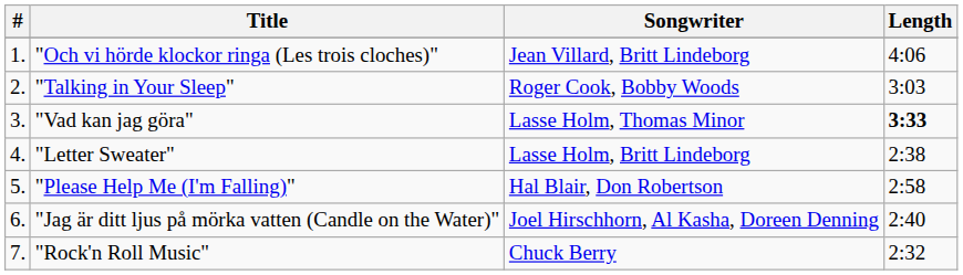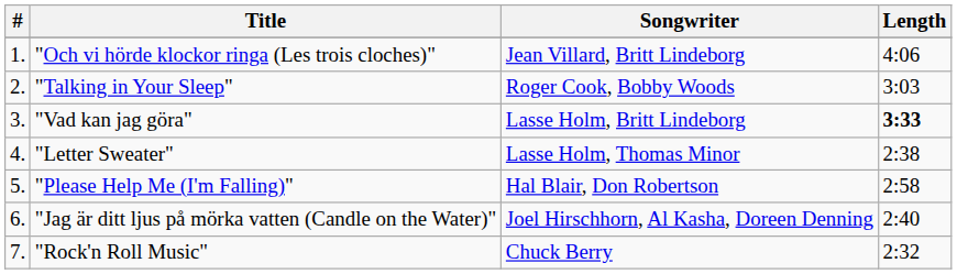 <table class="wikitable">
 <tr>
 <th>#</th>
 <th>Title</th>
 <th>Songwriter</th>
 <th>Length</th>
 </tr>
 <tr bgcolor="#ebf5ff">
 </tr>
 <tr>
 <td>1.</td>
 <td>"<a href='#'>Och vi hörde klockor ringa</a> (Les trois cloches)"</td>
 <td><a href='#'>Jean Villard</a>, <a href='#'>Britt Lindeborg</a></td>
 <td>4:06</td>
 </tr>
 <tr>
 <td>2.</td>
 <td>"<a href='#'>Talking in Your Sleep</a>"</td>
 <td><a href='#'>Roger Cook</a>, <a href='#'>Bobby Woods</a></td>
 <td>3:03</td>
 </tr>
 <tr>
 <td>3.</td>
 <td>"Vad kan jag göra"</td>
-<td><a href='#'>Lasse Holm</a>, <a href='#'>Thomas Minor</a></td>
+<td><a href='#'>Lasse Holm</a>, <a href='#'>Britt Lindeborg</a></td>
 <td><strong>3:33</strong></td>
 </tr>
 <tr>
 <td>4.</td>
 <td>"Letter Sweater"</td>
-<td><a href='#'>Lasse Holm</a>, <a href='#'>Britt Lindeborg</a></td>
+<td><a href='#'>Lasse Holm</a>, <a href='#'>Thomas Minor</a></td>
 <td>2:38</td>
 </tr>
 <tr>
 <td>5.</td>
 <td>"<a href='#'>Please Help Me (I'm Falling)</a>"</td>
 <td><a href='#'>Hal Blair</a>, <a href='#'>Don Robertson</a></td>
 <td>2:58</td>
 </tr>
 <tr>
 <td>6.</td>
 <td>"Jag är ditt ljus på mörka vatten (Candle on the Water)"</td>
 <td><a href='#'>Joel Hirschhorn</a>, <a href='#'>Al Kasha</a>, <a href='#'>Doreen Denning</a></td>
 <td>2:40</td>
 </tr>
 <tr>
 <td>7.</td>
 <td>"Rock'n Roll Music"</td>
 <td><a href='#'>Chuck Berry</a></td>
 <td>2:32</td>
 </tr>
 </table>
